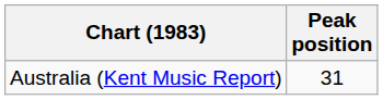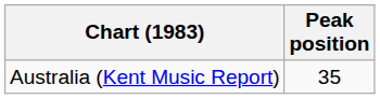 <table class="wikitable">
 <tr>
 <th>Chart (1983)</th>
 <th>Peak<br> position</th>
 </tr>
 <tr>
 <td>Australia (<a href='#'>Kent Music Report</a>)</td>
-<td align="center">31</td>
+<td align="center">35</td>
 </tr>
 </table>
